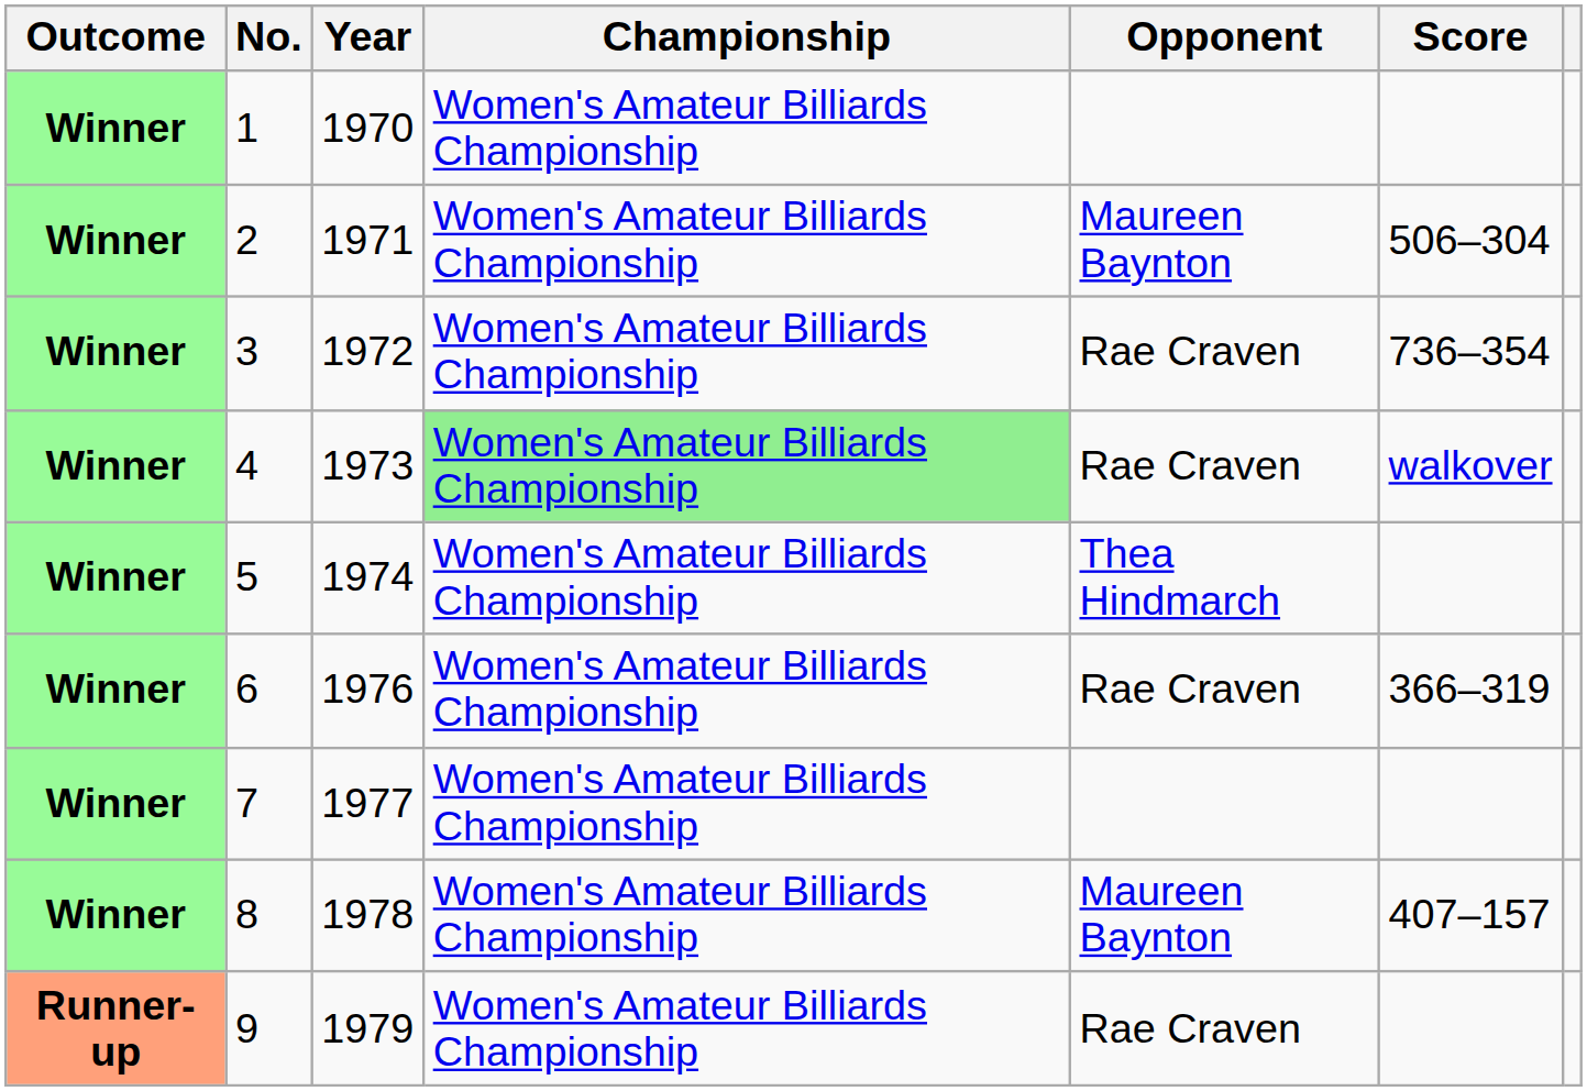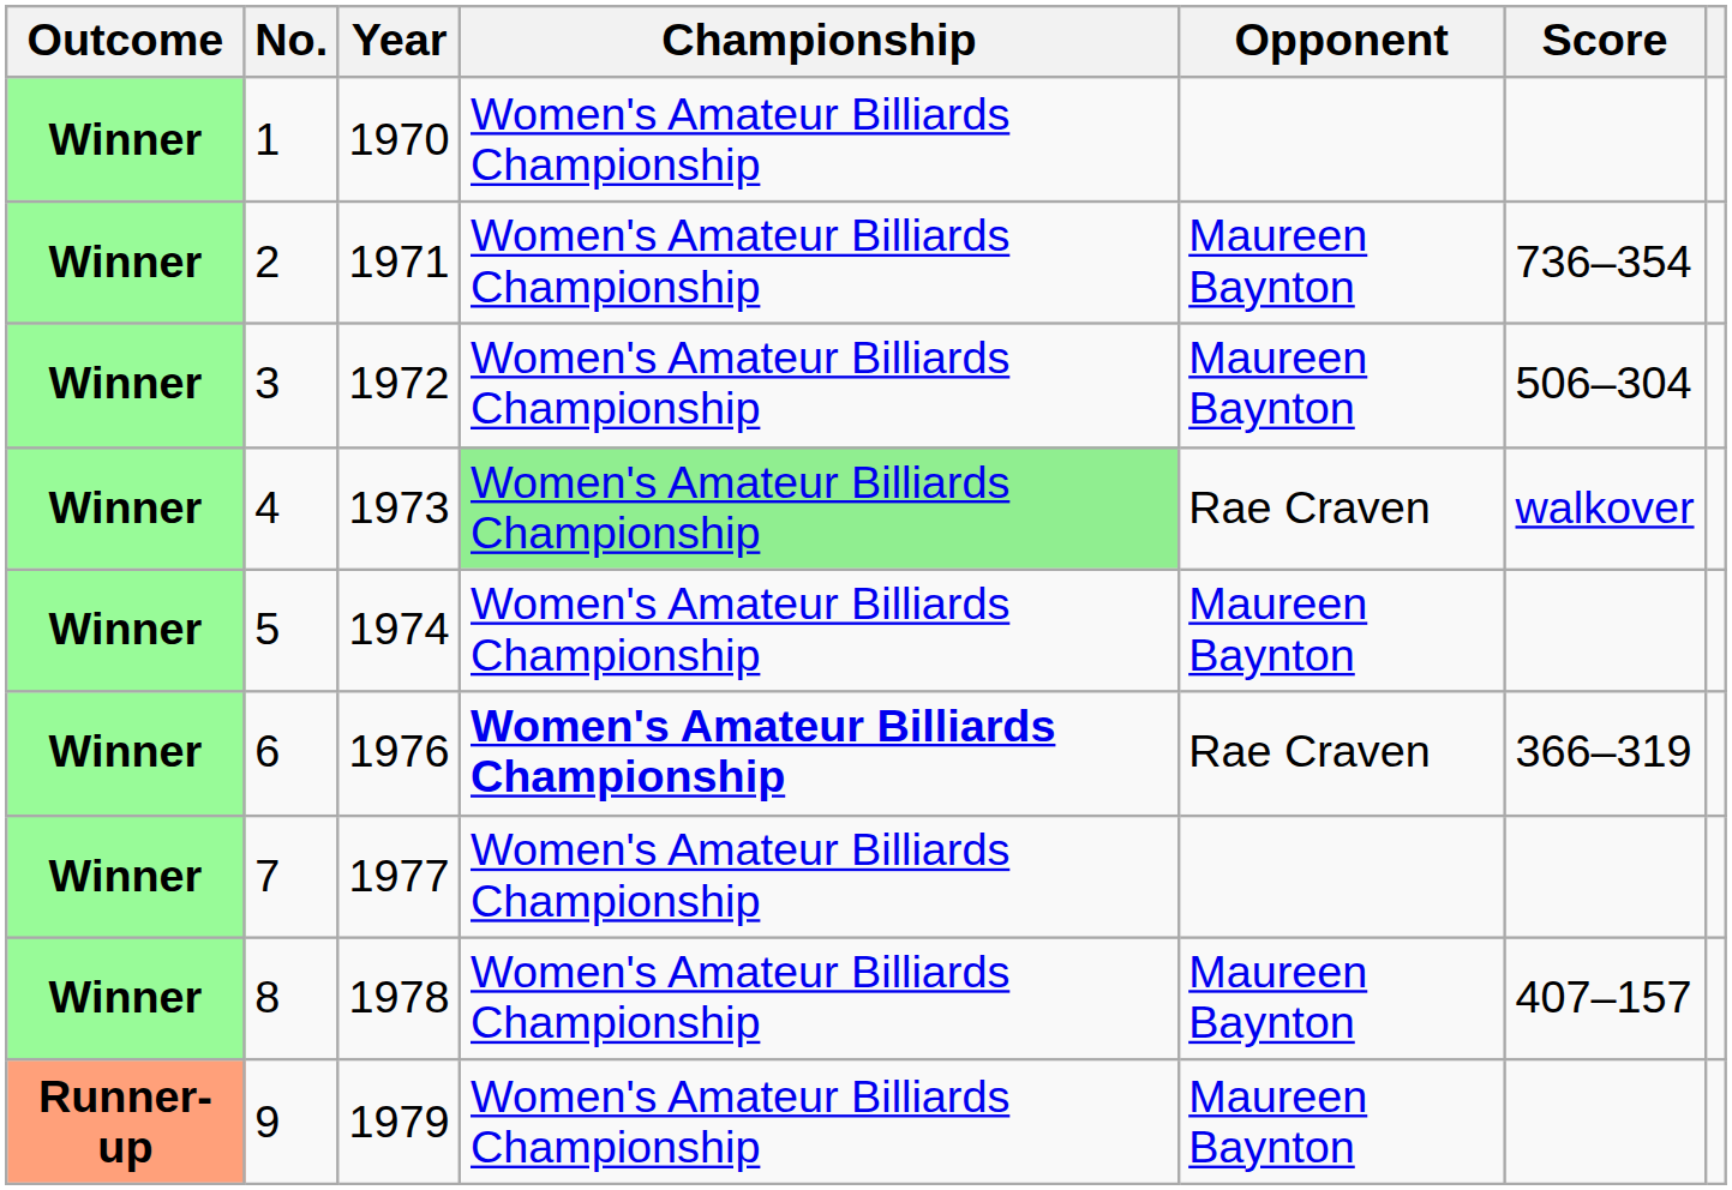 <table class="wikitable">
 <tr>
 <th scope=col>Outcome</th>
 <th scope=col>No.</th>
 <th scope=col>Year</th>
 <th scope=col>Championship</th>
 <th scope=col>Opponent</th>
 <th scope=col>Score</th>
 <th scope="col" class=unsortable></th>
 </tr>
 <tr>
 <th scope="row" style="background:#98FB98">Winner</th>
 <td>1</td>
 <td>1970</td>
 <td><a href='#'>Women's Amateur Billiards Championship</a></td>
 <td></td>
 <td></td>
 <td></td>
 </tr>
 <tr>
 <th scope="row" style="background:#98FB98">Winner</th>
 <td>2</td>
 <td>1971</td>
 <td><a href='#'>Women's Amateur Billiards Championship</a></td>
 <td><a href='#'>Maureen Baynton</a></td>
-<td>506–304</td>
+<td>736–354</td>
 <td></td>
 </tr>
 <tr>
 <th scope="row" style="background:#98FB98">Winner</th>
 <td>3</td>
 <td>1972</td>
 <td><a href='#'>Women's Amateur Billiards Championship</a></td>
-<td>Rae Craven</td>
-<td>736–354</td>
+<td><a href='#'>Maureen Baynton</a></td>
+<td>506–304</td>
 <td></td>
 </tr>
 <tr>
 <th scope="row" style="background:#98FB98">Winner</th>
 <td>4</td>
 <td>1973</td>
 <td style="background: lightgreen;"><a href='#'>Women's Amateur Billiards Championship</a></td>
 <td>Rae Craven</td>
 <td><a href='#'>walkover</a></td>
 <td></td>
 </tr>
 <tr>
 <th scope="row" style="background:#98FB98">Winner</th>
 <td>5</td>
 <td>1974</td>
 <td><a href='#'>Women's Amateur Billiards Championship</a></td>
-<td><a href='#'>Thea Hindmarch</a></td>
+<td><a href='#'>Maureen Baynton</a></td>
 <td></td>
 <td></td>
 </tr>
 <tr>
 <th scope="row" style="background:#98FB98">Winner</th>
 <td>6</td>
 <td>1976</td>
-<td><a href='#'>Women's Amateur Billiards Championship</a></td>
+<td><strong><a href='#'>Women's Amateur Billiards Championship</a></strong></td>
 <td>Rae Craven</td>
 <td>366–319</td>
 <td></td>
 </tr>
 <tr>
 <th scope="row" style="background:#98FB98">Winner</th>
 <td>7</td>
 <td>1977</td>
 <td><a href='#'>Women's Amateur Billiards Championship</a></td>
 <td></td>
 <td></td>
 <td></td>
 </tr>
 <tr>
 <th scope="row" style="background:#98FB98">Winner</th>
 <td>8</td>
 <td>1978</td>
 <td><a href='#'>Women's Amateur Billiards Championship</a></td>
 <td><a href='#'>Maureen Baynton</a></td>
 <td>407–157</td>
 <td></td>
 </tr>
 <tr>
 <th scope="row" style="background:#ffa07a;">Runner-up</th>
 <td>9</td>
 <td>1979</td>
 <td><a href='#'>Women's Amateur Billiards Championship</a></td>
-<td>Rae Craven</td>
+<td><a href='#'>Maureen Baynton</a></td>
 <td></td>
 <td></td>
 </tr>
 </table>
